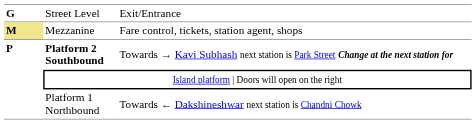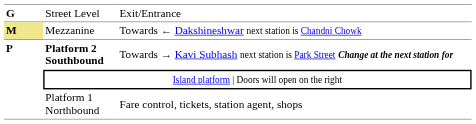 <table border="0" cellspacing="0" cellpadding="3">
 <tr>
 <td width="50" valign="top" style="border-top:solid 1px gray;border-bottom:solid 1px gray;"><strong>G</strong></td>
 <td width="100" valign="top" style="border-top:solid 1px gray;border-bottom:solid 1px gray;">Street Level</td>
 <td width="390" valign="top" style="border-top:solid 1px gray;border-bottom:solid 1px gray;">Exit/Entrance</td>
 </tr>
 <tr>
 <td style="background: khaki; border-bottom:solid 1px gray;"><strong>M</strong></td>
 <td style="border-bottom:solid 1px gray;">Mezzanine</td>
-<td style="border-bottom:solid 1px gray;">Fare control, tickets, station agent, shops</td>
+<td style="border-bottom:solid 1px gray;" width="500">Towards ← <a href='#'>Dakshineshwar</a> <small>next station is <a href='#'>Chandni Chowk</a></small></td>
 </tr>
 <tr>
 <td style="border-bottom:solid 1px gray;" width=50 rowspan=3 valign=top><strong>P</strong></td>
 <td style="border-bottom:solid 1px white;" width=100><span><strong>Platform 2</strong><br><strong>Southbound</strong></span></td>
 <td style="border-bottom:solid 1px white;" width=500>Towards → <a href='#'>Kavi Subhash</a> <small>next station is <a href='#'>Park Street</a></small> <small><strong><em>Change at the next station for <strong><em></small></td>
 </tr>
 <tr>
 <td style="border-top:solid 2px black;border-right:solid 2px black;border-left:solid 2px black;border-bottom:solid 2px black;text-align:center;" colspan=2><small><a href='#'>Island platform</a> | Doors will open on the right </small></td>
 </tr>
 <tr>
 <td style="border-bottom:solid 1px gray;" width=100><span></strong>Platform 1<strong><br></strong>Northbound<strong></span></td>
-<td style="border-bottom:solid 1px gray;" width="500">Towards ← <a href='#'>Dakshineshwar</a> <small>next station is <a href='#'>Chandni Chowk</a></small></td>
+<td style="border-bottom:solid 1px gray;">Fare control, tickets, station agent, shops</td>
 </tr>
 </table>
